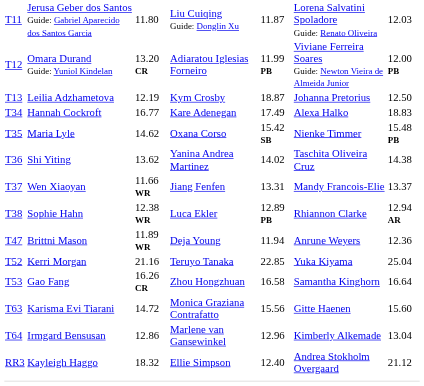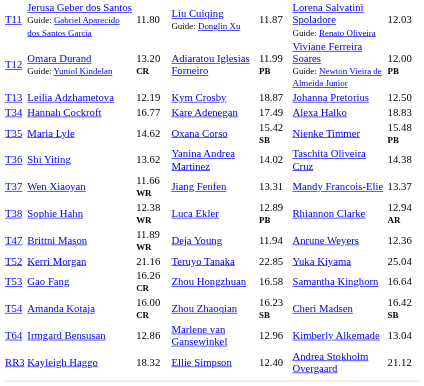 <table>
 <tr>
 <td><a href='#'>T11</a></td>
 <td><a href='#'>Jerusa Geber dos Santos</a><br><small>Guide: <a href='#'>Gabriel Aparecido dos Santos Garcia</a></small><br></td>
 <td>11.80</td>
 <td><a href='#'>Liu Cuiqing</a><br><small>Guide: <a href='#'>Donglin Xu</a></small><br></td>
 <td>11.87</td>
 <td><a href='#'>Lorena Salvatini Spoladore</a><br><small>Guide: <a href='#'>Renato Oliveira</a></small><br></td>
 <td>12.03</td>
 </tr>
 <tr>
 <td><a href='#'>T12</a></td>
 <td><a href='#'>Omara Durand</a><br><small>Guide: <a href='#'>Yuniol Kindelan</a></small><br></td>
 <td>13.20 <small><strong>CR</strong></small></td>
 <td><a href='#'>Adiaratou Iglesias Forneiro</a><br></td>
 <td>11.99 <small><strong>PB</strong></small></td>
 <td><a href='#'>Viviane Ferreira Soares</a><br><small>Guide: <a href='#'>Newton Vieira de Almeida Junior </a></small><br></td>
 <td>12.00 <small><strong>PB</strong></small></td>
 </tr>
 <tr>
 <td><a href='#'>T13</a></td>
 <td><a href='#'>Leilia Adzhametova</a><br></td>
 <td>12.19</td>
 <td><a href='#'>Kym Crosby</a><br></td>
 <td>18.87</td>
 <td><a href='#'>Johanna Pretorius</a><br></td>
 <td>12.50</td>
 </tr>
 <tr>
 <td><a href='#'>T34</a></td>
 <td><a href='#'>Hannah Cockroft</a><br></td>
 <td>16.77</td>
 <td><a href='#'>Kare Adenegan</a><br></td>
 <td>17.49</td>
 <td><a href='#'>Alexa Halko</a><br></td>
 <td>18.83</td>
 </tr>
 <tr>
 <td><a href='#'>T35</a></td>
 <td><a href='#'>Maria Lyle</a><br></td>
 <td>14.62</td>
 <td><a href='#'>Oxana Corso</a><br></td>
 <td>15.42 <small><strong>SB</strong></small></td>
 <td><a href='#'>Nienke Timmer</a><br></td>
 <td>15.48 <small><strong>PB</strong></small></td>
 </tr>
 <tr>
 <td><a href='#'>T36</a></td>
 <td><a href='#'>Shi Yiting</a><br></td>
 <td>13.62</td>
 <td><a href='#'>Yanina Andrea Martinez</a><br></td>
 <td>14.02</td>
 <td><a href='#'>Taschita Oliveira Cruz</a><br></td>
 <td>14.38</td>
 </tr>
 <tr>
 <td><a href='#'>T37</a></td>
 <td><a href='#'>Wen Xiaoyan</a><br></td>
 <td>11.66 <small><strong>WR</strong></small></td>
 <td><a href='#'>Jiang Fenfen</a><br></td>
 <td>13.31</td>
 <td><a href='#'>Mandy Francois-Elie</a><br></td>
 <td>13.37</td>
 </tr>
 <tr>
 <td><a href='#'>T38</a></td>
 <td><a href='#'>Sophie Hahn</a><br></td>
 <td>12.38 <small><strong>WR</strong></small></td>
 <td><a href='#'>Luca Ekler</a><br></td>
 <td>12.89 <small><strong>PB</strong></small></td>
 <td><a href='#'>Rhiannon Clarke</a><br></td>
 <td>12.94 <small><strong>AR</strong></small></td>
 </tr>
 <tr>
 <td><a href='#'>T47</a></td>
 <td><a href='#'>Brittni Mason</a><br></td>
 <td>11.89 <small><strong>WR</strong></small></td>
 <td><a href='#'>Deja Young</a><br></td>
 <td>11.94</td>
 <td><a href='#'>Anrune Weyers</a><br></td>
 <td>12.36</td>
 </tr>
 <tr>
 <td><a href='#'>T52</a></td>
 <td><a href='#'>Kerri Morgan</a><br></td>
 <td>21.16</td>
 <td><a href='#'>Teruyo Tanaka</a><br></td>
 <td>22.85</td>
 <td><a href='#'>Yuka Kiyama</a><br></td>
 <td>25.04</td>
 </tr>
 <tr>
 <td><a href='#'>T53</a></td>
 <td><a href='#'>Gao Fang</a><br></td>
 <td>16.26 <small><strong>CR</strong></small></td>
 <td><a href='#'>Zhou Hongzhuan</a><br></td>
 <td>16.58</td>
 <td><a href='#'>Samantha Kinghorn</a><br></td>
 <td>16.64</td>
 </tr>
 <tr>
-<td><a href='#'>T63</a></td>
-<td><a href='#'>Karisma Evi Tiarani</a><br></td>
-<td>14.72</td>
-<td><a href='#'>Monica Graziana Contrafatto</a><br></td>
-<td>15.56</td>
-<td><a href='#'>Gitte Haenen</a><br></td>
-<td>15.60</td>
+<td><a href='#'>T54</a></td>
+<td><a href='#'>Amanda Kotaja</a><br></td>
+<td>16.00 <small><strong>CR</strong></small></td>
+<td><a href='#'>Zhou Zhaoqian</a><br></td>
+<td>16.23 <small><strong>SB</strong></small></td>
+<td><a href='#'>Cheri Madsen</a><br></td>
+<td>16.42 <small><strong>SB</strong></small></td>
 </tr>
 <tr>
 <td><a href='#'>T64</a></td>
 <td><a href='#'>Irmgard Bensusan</a><br></td>
 <td>12.86</td>
 <td><a href='#'>Marlene van Gansewinkel</a><br></td>
 <td>12.96</td>
 <td><a href='#'>Kimberly Alkemade</a><br></td>
 <td>13.04</td>
 </tr>
 <tr>
 <td><a href='#'>RR3</a></td>
 <td><a href='#'>Kayleigh Haggo</a><br></td>
 <td>18.32</td>
 <td><a href='#'>Ellie Simpson</a><br></td>
 <td>12.40</td>
 <td><a href='#'>Andrea Stokholm Overgaard</a><br></td>
 <td>21.12</td>
 </tr>
 <tr>
 <td colspan=7></td>
 </tr>
 <tr>
 </tr>
 <tr bgcolor= e8e8e8>
 <td colspan=7></td>
 </tr>
 </table>
